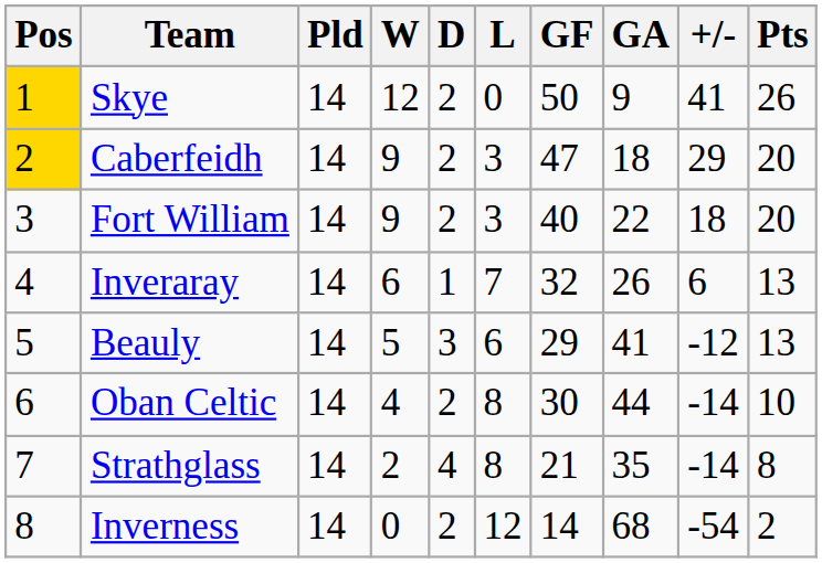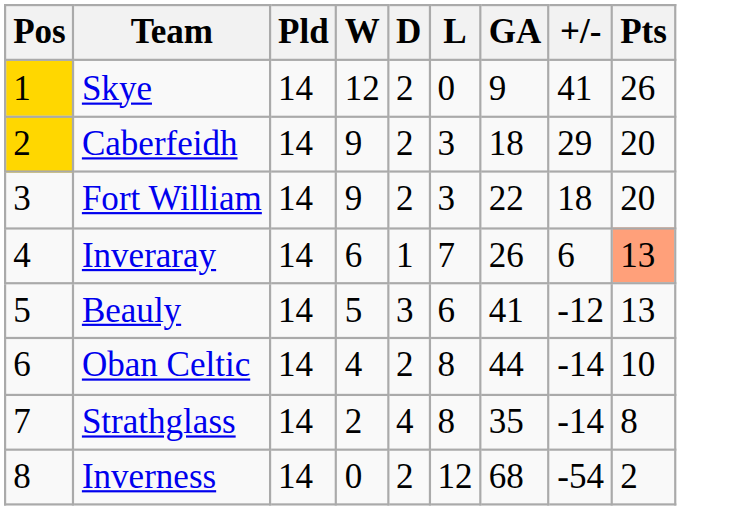 <table class="wikitable sortable">
 <tr>
 <th>Pos</th>
 <th>Team</th>
 <th>Pld</th>
 <th>W</th>
 <th>D</th>
 <th>L</th>
-<th>GF</th>
 <th>GA</th>
 <th>+/-</th>
 <th>Pts</th>
 </tr>
 <tr>
 <td style="width:20px; background:gold;">1</td>
 <td><a href='#'>Skye</a></td>
 <td>14</td>
 <td>12</td>
 <td>2</td>
 <td>0</td>
-<td>50</td>
 <td>9</td>
 <td>41</td>
 <td>26</td>
 </tr>
 <tr>
 <td style="width:20px; background:gold;">2</td>
 <td><a href='#'>Caberfeidh</a></td>
 <td>14</td>
 <td>9</td>
 <td>2</td>
 <td>3</td>
-<td>47</td>
 <td>18</td>
 <td>29</td>
 <td>20</td>
 </tr>
 <tr>
 <td>3</td>
 <td><a href='#'>Fort William</a></td>
 <td>14</td>
 <td>9</td>
 <td>2</td>
 <td>3</td>
-<td>40</td>
 <td>22</td>
 <td>18</td>
 <td>20</td>
 </tr>
 <tr>
 <td>4</td>
 <td><a href='#'>Inveraray</a></td>
 <td>14</td>
 <td>6</td>
 <td>1</td>
 <td>7</td>
-<td>32</td>
 <td>26</td>
 <td>6</td>
-<td>13</td>
+<td style="background: lightsalmon;">13</td>
 </tr>
 <tr>
 <td>5</td>
 <td><a href='#'>Beauly</a></td>
 <td>14</td>
 <td>5</td>
 <td>3</td>
 <td>6</td>
-<td>29</td>
 <td>41</td>
 <td>-12</td>
 <td>13</td>
 </tr>
 <tr>
 <td>6</td>
 <td><a href='#'>Oban Celtic</a></td>
 <td>14</td>
 <td>4</td>
 <td>2</td>
 <td>8</td>
-<td>30</td>
 <td>44</td>
 <td>-14</td>
 <td>10</td>
 </tr>
 <tr>
 <td>7</td>
 <td><a href='#'>Strathglass</a></td>
 <td>14</td>
 <td>2</td>
 <td>4</td>
 <td>8</td>
-<td>21</td>
 <td>35</td>
 <td>-14</td>
 <td>8</td>
 </tr>
 <tr>
 <td>8</td>
 <td><a href='#'>Inverness</a></td>
 <td>14</td>
 <td>0</td>
 <td>2</td>
 <td>12</td>
-<td>14</td>
 <td>68</td>
 <td>-54</td>
 <td>2</td>
 </tr>
 </table>
